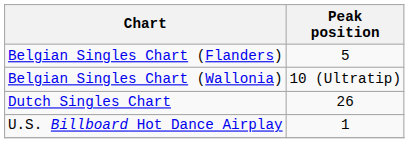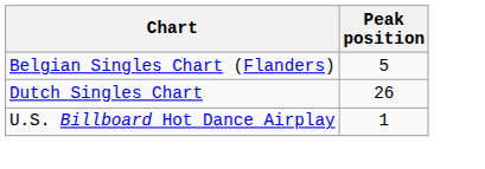 <table class="wikitable">
 <tr>
 <th align="left">Chart</th>
 <th align="left">Peak<br>position</th>
 </tr>
 <tr>
 <td><a href='#'>Belgian Singles Chart</a> (<a href='#'>Flanders</a>)</td>
 <td align="center">5</td>
-</tr>
-<tr>
-<td><a href='#'>Belgian Singles Chart</a> (<a href='#'>Wallonia</a>)</td>
-<td align="center">10 (Ultratip)</td>
 </tr>
 <tr>
 <td align="left"><a href='#'>Dutch Singles Chart</a></td>
 <td align="center">26</td>
 </tr>
 <tr>
 <td align="left">U.S. <a href='#'><em>Billboard</em> Hot Dance Airplay</a></td>
 <td align="center">1</td>
 </tr>
 <tr>
 </tr>
 </table>
